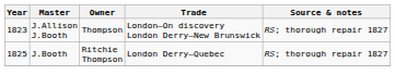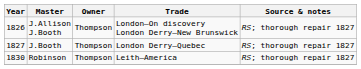 <table class=" wikitable">
 <tr>
 <th>Year</th>
 <th>Master</th>
 <th>Owner</th>
 <th>Trade</th>
 <th>Source & notes</th>
 </tr>
 <tr>
-<td>1823</td>
+<td>1826</td>
 <td>J.Allison<br>J.Booth</td>
 <td>Thompson</td>
 <td>London–On discovery<br>London Derry–New Brunswick</td>
 <td><em>RS</em>; thorough repair 1827</td>
 </tr>
 <tr>
-<td>1825</td>
+<td>1827</td>
 <td>J.Booth</td>
-<td>Ritchie<br>Thompson</td>
+<td>Thompson</td>
 <td>London Derry–Quebec</td>
+<td><em>RS</em>; thorough repair 1827</td>
+</tr>
+<tr>
+<td>1830</td>
+<td>Robinson</td>
+<td>Thompson</td>
+<td>Leith–America</td>
 <td><em>RS</em>; thorough repair 1827</td>
 </tr>
 <tr>
 </tr>
 </table>
